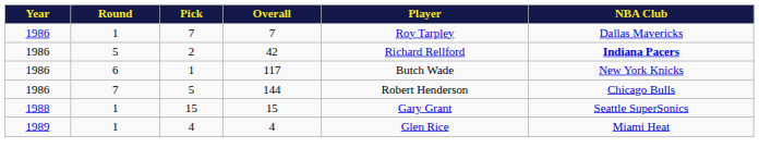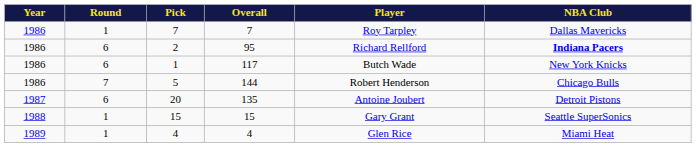 <table class="wikitable" width="80%">
 <tr align="center"  style="background:#121849;color:#F8E616;">
 <td><strong>Year</strong></td>
 <td><strong>Round</strong></td>
 <td><strong>Pick</strong></td>
 <td><strong>Overall</strong></td>
 <td><strong>Player</strong></td>
 <td><strong>NBA Club</strong></td>
 </tr>
 <tr align="center" bgcolor="">
 <td><a href='#'>1986</a></td>
 <td>1</td>
 <td>7</td>
 <td>7</td>
 <td><a href='#'>Roy Tarpley</a></td>
 <td><a href='#'>Dallas Mavericks</a></td>
 </tr>
 <tr align="center" bgcolor="">
 <td>1986</td>
-<td>5</td>
+<td>6</td>
 <td>2</td>
-<td>42</td>
+<td>95</td>
 <td><a href='#'>Richard Rellford</a></td>
 <td><strong><a href='#'>Indiana Pacers</a></strong></td>
 </tr>
 <tr align="center" bgcolor="">
 <td>1986</td>
 <td>6</td>
 <td>1</td>
 <td>117</td>
 <td>Butch Wade</td>
 <td><a href='#'>New York Knicks</a></td>
 </tr>
 <tr align="center" bgcolor="">
 <td>1986</td>
 <td>7</td>
 <td>5</td>
 <td>144</td>
 <td>Robert Henderson</td>
 <td><a href='#'>Chicago Bulls</a></td>
 </tr>
 <tr align="center" bgcolor="">
+<td><a href='#'>1987</a></td>
+<td>6</td>
+<td>20</td>
+<td>135</td>
+<td><a href='#'>Antoine Joubert</a></td>
+<td><a href='#'>Detroit Pistons</a></td>
+</tr>
+<tr align="center" bgcolor="">
 <td><a href='#'>1988</a></td>
 <td>1</td>
 <td>15</td>
 <td>15</td>
 <td><a href='#'>Gary Grant</a></td>
 <td><a href='#'>Seattle SuperSonics</a></td>
 </tr>
 <tr align="center" bgcolor="">
 <td><a href='#'>1989</a></td>
 <td>1</td>
 <td>4</td>
 <td>4</td>
 <td><a href='#'>Glen Rice</a></td>
 <td><a href='#'>Miami Heat</a></td>
 </tr>
 </table>
